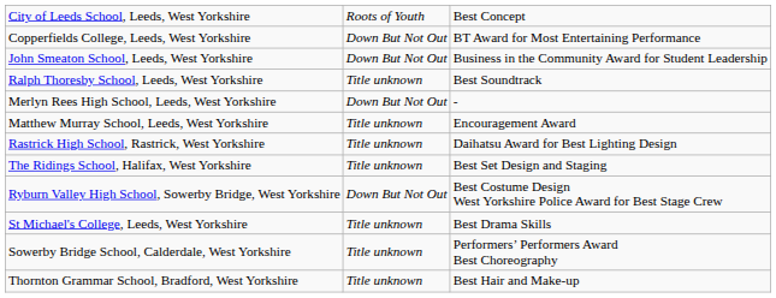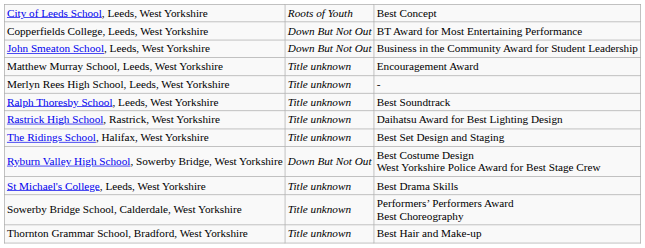 <table class="wikitable">
 <tr>
 <td><a href='#'>City of Leeds School</a>, Leeds, West Yorkshire</td>
 <td><em>Roots of Youth</em></td>
 <td>Best Concept</td>
 </tr>
 <tr>
 <td>Copperfields College, Leeds, West Yorkshire</td>
 <td><em>Down But Not Out</em></td>
 <td>BT Award for Most Entertaining Performance</td>
 </tr>
 <tr>
 <td><a href='#'>John Smeaton School</a>, Leeds, West Yorkshire</td>
 <td><em>Down But Not Out</em></td>
 <td>Business in the Community Award for Student Leadership</td>
 </tr>
 <tr>
+<td>Matthew Murray School, Leeds, West Yorkshire</td>
+<td><em>Title unknown</em></td>
+<td>Encouragement Award</td>
+</tr>
+<tr>
+<td>Merlyn Rees High School, Leeds, West Yorkshire</td>
+<td><em>Title unknown</em></td>
+<td>-</td>
+</tr>
+<tr>
 <td><a href='#'>Ralph Thoresby School</a>, Leeds, West Yorkshire</td>
 <td><em>Title unknown</em></td>
 <td>Best Soundtrack</td>
-</tr>
-<tr>
-<td>Merlyn Rees High School, Leeds, West Yorkshire</td>
-<td><em>Down But Not Out</em></td>
-<td>-</td>
-</tr>
-<tr>
-<td>Matthew Murray School, Leeds, West Yorkshire</td>
-<td><em>Title unknown</em></td>
-<td>Encouragement Award</td>
 </tr>
 <tr>
 <td><a href='#'>Rastrick High School</a>, Rastrick, West Yorkshire</td>
 <td><em>Title unknown</em></td>
 <td>Daihatsu Award for Best Lighting Design</td>
 </tr>
 <tr>
 <td><a href='#'>The Ridings School</a>, Halifax, West Yorkshire</td>
 <td><em>Title unknown</em></td>
 <td>Best Set Design and Staging</td>
 </tr>
 <tr>
 <td><a href='#'>Ryburn Valley High School</a>, Sowerby Bridge, West Yorkshire</td>
 <td><em>Down But Not Out</em></td>
 <td>Best Costume Design<br>West Yorkshire Police Award for Best Stage Crew</td>
 </tr>
 <tr>
 <td><a href='#'>St Michael's College</a>, Leeds, West Yorkshire</td>
 <td><em>Title unknown</em></td>
 <td>Best Drama Skills</td>
 </tr>
 <tr>
 <td>Sowerby Bridge School, Calderdale, West Yorkshire</td>
 <td><em>Title unknown</em></td>
 <td>Performers’ Performers Award<br>Best Choreography</td>
 </tr>
 <tr>
 <td>Thornton Grammar School, Bradford, West Yorkshire</td>
 <td><em>Title unknown</em></td>
 <td>Best Hair and Make-up</td>
 </tr>
 </table>
